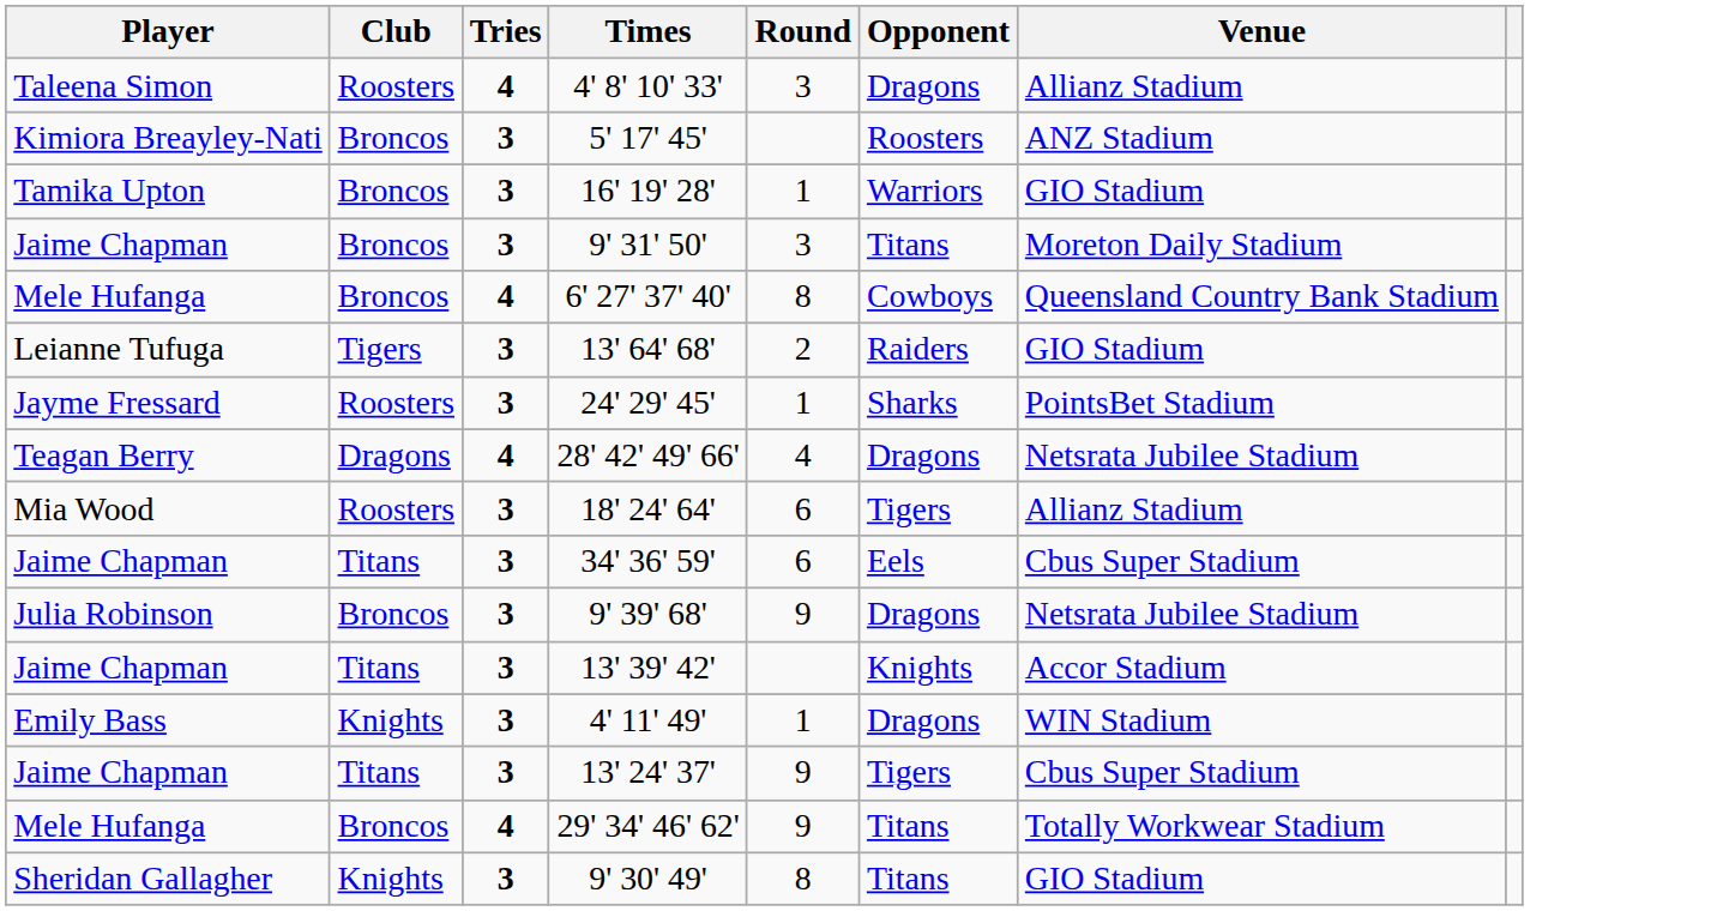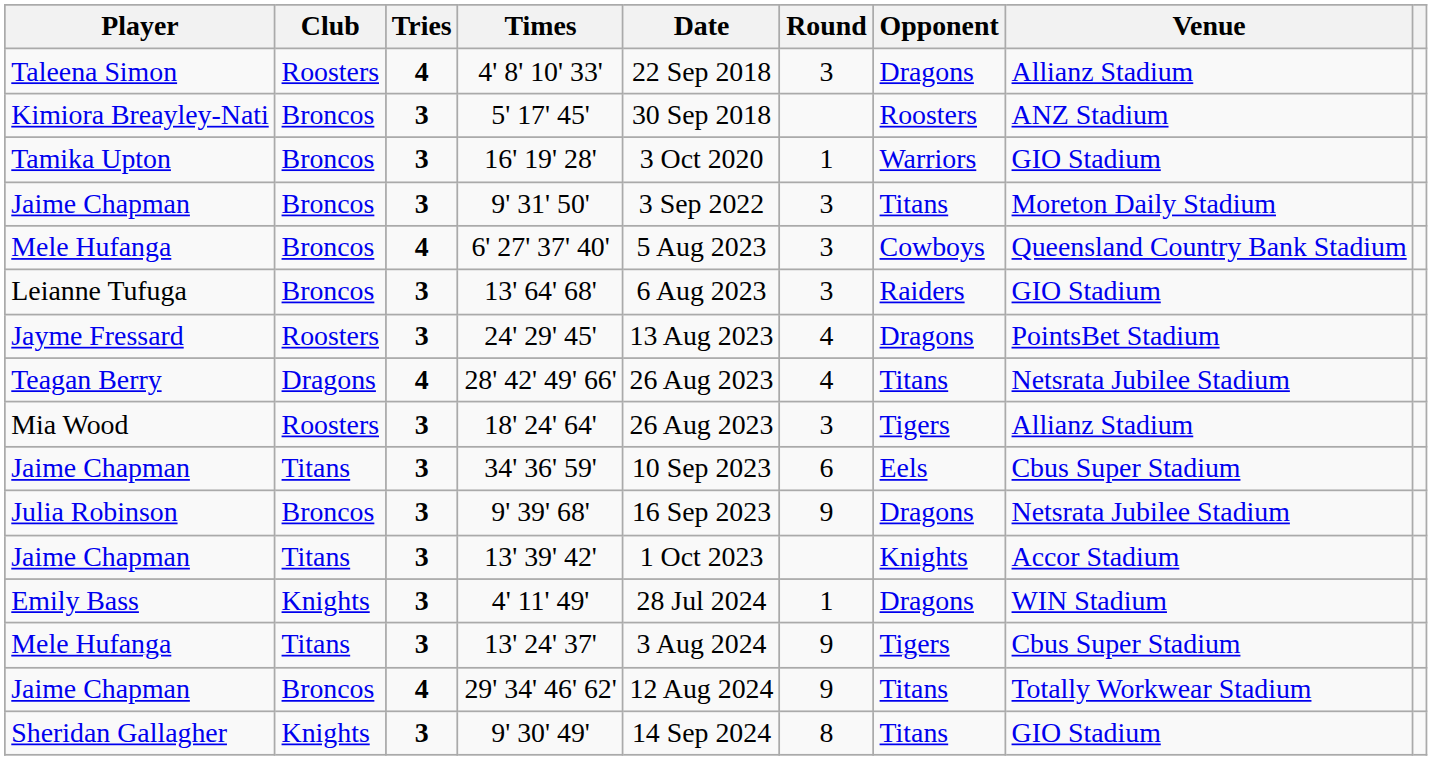 <table class="wikitable" style="text-align: center;">
 <tr>
 <th>Player</th>
 <th>Club</th>
 <th>Tries</th>
 <th>Times</th>
+<th>Date</th>
 <th>Round</th>
 <th>Opponent</th>
 <th>Venue</th>
 <th></th>
 </tr>
 <tr>
 <td align=left><a href='#'>Taleena Simon</a></td>
 <td align=left> <a href='#'>Roosters</a></td>
 <td><strong>4</strong></td>
 <td>4' 8' 10' 33'</td>
+<td>22 Sep 2018</td>
 <td>3</td>
 <td align=left> <a href='#'>Dragons</a></td>
 <td align=left><a href='#'>Allianz Stadium</a></td>
 <td></td>
 </tr>
 <tr>
 <td align=left><a href='#'>Kimiora Breayley-Nati</a></td>
 <td align=left> <a href='#'>Broncos</a></td>
 <td><strong>3</strong></td>
 <td>5' 17' 45'</td>
+<td>30 Sep 2018</td>
 <td></td>
 <td align=left> <a href='#'>Roosters</a></td>
 <td align=left><a href='#'>ANZ Stadium</a></td>
 <td></td>
 </tr>
 <tr>
 <td align=left><a href='#'>Tamika Upton</a></td>
 <td align=left> <a href='#'>Broncos</a></td>
 <td><strong>3</strong></td>
 <td>16' 19' 28'</td>
+<td>3 Oct 2020</td>
 <td>1</td>
 <td align=left> <a href='#'>Warriors</a></td>
 <td align=left><a href='#'>GIO Stadium</a></td>
 <td></td>
 </tr>
 <tr>
 <td align=left><a href='#'>Jaime Chapman</a></td>
 <td align=left> <a href='#'>Broncos</a></td>
 <td><strong>3</strong></td>
 <td>9' 31' 50'</td>
+<td>3 Sep 2022</td>
 <td>3</td>
 <td align=left> <a href='#'>Titans</a></td>
 <td align=left><a href='#'>Moreton Daily Stadium</a></td>
 <td></td>
 </tr>
 <tr>
 <td align=left><a href='#'>Mele Hufanga</a></td>
 <td align=left> <a href='#'>Broncos</a></td>
 <td><strong>4</strong></td>
 <td>6' 27' 37' 40'</td>
-<td>8</td>
+<td>5 Aug 2023</td>
+<td>3</td>
 <td align=left> <a href='#'>Cowboys</a></td>
 <td align=left><a href='#'>Queensland Country Bank Stadium</a></td>
 <td></td>
 </tr>
 <tr>
 <td align=left>Leianne Tufuga</td>
-<td align=left> <a href='#'>Tigers</a></td>
+<td align=left> <a href='#'>Broncos</a></td>
 <td><strong>3</strong></td>
 <td>13' 64' 68'</td>
-<td>2</td>
+<td>6 Aug 2023</td>
+<td>3</td>
 <td align=left> <a href='#'>Raiders</a></td>
 <td align=left><a href='#'>GIO Stadium</a></td>
 <td></td>
 </tr>
 <tr>
 <td align=left><a href='#'>Jayme Fressard</a></td>
 <td align=left> <a href='#'>Roosters</a></td>
 <td><strong>3</strong></td>
 <td>24' 29' 45'</td>
-<td>1</td>
-<td align=left> <a href='#'>Sharks</a></td>
+<td>13 Aug 2023</td>
+<td>4</td>
+<td align=left> <a href='#'>Dragons</a></td>
 <td align=left><a href='#'>PointsBet Stadium</a></td>
 <td></td>
 </tr>
 <tr>
 <td align=left><a href='#'>Teagan Berry</a></td>
 <td align=left> <a href='#'>Dragons</a></td>
 <td><strong>4</strong></td>
 <td>28' 42' 49' 66'</td>
+<td>26 Aug 2023</td>
 <td>4</td>
-<td align=left> <a href='#'>Dragons</a></td>
+<td align=left> <a href='#'>Titans</a></td>
 <td align=left><a href='#'>Netsrata Jubilee Stadium</a></td>
 <td></td>
 </tr>
 <tr>
 <td align=left>Mia Wood</td>
 <td align=left> <a href='#'>Roosters</a></td>
 <td><strong>3</strong></td>
 <td>18' 24' 64'</td>
-<td>6</td>
+<td>26 Aug 2023</td>
+<td>3</td>
 <td align=left> <a href='#'>Tigers</a></td>
 <td align=left><a href='#'>Allianz Stadium</a></td>
 <td></td>
 </tr>
 <tr>
 <td align=left><a href='#'>Jaime Chapman</a></td>
 <td align=left> <a href='#'>Titans</a></td>
 <td><strong>3</strong></td>
 <td>34' 36' 59'</td>
+<td>10 Sep 2023</td>
 <td>6</td>
 <td align=left> <a href='#'>Eels</a></td>
 <td align=left><a href='#'>Cbus Super Stadium</a></td>
 <td></td>
 </tr>
 <tr>
 <td align=left><a href='#'>Julia Robinson</a></td>
 <td align=left> <a href='#'>Broncos</a></td>
 <td><strong>3</strong></td>
 <td>9' 39' 68'</td>
+<td>16 Sep 2023</td>
 <td>9</td>
 <td align=left> <a href='#'>Dragons</a></td>
 <td align=left><a href='#'>Netsrata Jubilee Stadium</a></td>
 <td></td>
 </tr>
 <tr>
 <td align=left><a href='#'>Jaime Chapman</a></td>
 <td align=left> <a href='#'>Titans</a></td>
 <td><strong>3</strong></td>
 <td>13' 39' 42'</td>
+<td>1 Oct 2023</td>
 <td></td>
 <td align=left> <a href='#'>Knights</a></td>
 <td align=left><a href='#'>Accor Stadium</a></td>
 <td></td>
 </tr>
 <tr>
 <td align=left><a href='#'>Emily Bass</a></td>
 <td align=left> <a href='#'>Knights</a></td>
 <td><strong>3</strong></td>
 <td>4' 11' 49'</td>
+<td>28 Jul 2024</td>
 <td>1</td>
 <td align=left> <a href='#'>Dragons</a></td>
 <td align=left><a href='#'>WIN Stadium</a></td>
 <td></td>
 </tr>
 <tr>
-<td align=left><a href='#'>Jaime Chapman</a></td>
+<td align=left><a href='#'>Mele Hufanga</a></td>
 <td align=left> <a href='#'>Titans</a></td>
 <td><strong>3</strong></td>
 <td>13' 24' 37'</td>
+<td>3 Aug 2024</td>
 <td>9</td>
 <td align=left> <a href='#'>Tigers</a></td>
 <td align=left><a href='#'>Cbus Super Stadium</a></td>
 <td></td>
 </tr>
 <tr>
-<td align=left><a href='#'>Mele Hufanga</a></td>
+<td align=left><a href='#'>Jaime Chapman</a></td>
 <td align=left> <a href='#'>Broncos</a></td>
 <td><strong>4</strong></td>
 <td>29' 34' 46' 62'</td>
+<td>12 Aug 2024</td>
 <td>9</td>
 <td align=left> <a href='#'>Titans</a></td>
 <td align=left><a href='#'>Totally Workwear Stadium</a></td>
 <td></td>
 </tr>
 <tr>
 <td align=left><a href='#'>Sheridan Gallagher</a></td>
 <td align=left> <a href='#'>Knights</a></td>
 <td><strong>3</strong></td>
 <td>9' 30' 49'</td>
+<td>14 Sep 2024</td>
 <td>8</td>
 <td align=left> <a href='#'>Titans</a></td>
 <td align=left><a href='#'>GIO Stadium</a></td>
 <td></td>
 </tr>
 </table>
